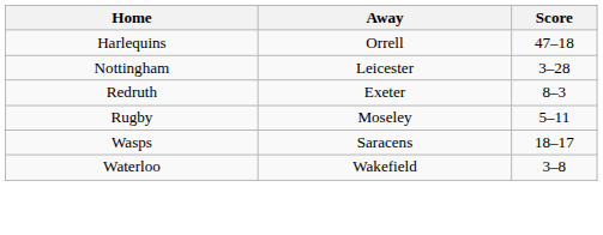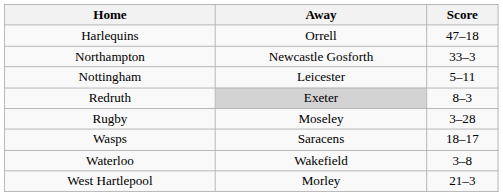 <table class="wikitable" style="text-align: center">
 <tr>
 <th width=250>Home</th>
 <th width=250>Away</th>
 <th width=80>Score</th>
 </tr>
 <tr>
 <td>Harlequins</td>
 <td>Orrell</td>
 <td>47–18</td>
 </tr>
 <tr>
+<td>Northampton</td>
+<td>Newcastle Gosforth</td>
+<td>33–3</td>
+</tr>
+<tr>
 <td>Nottingham</td>
 <td>Leicester</td>
-<td>3–28</td>
+<td>5–11</td>
 </tr>
 <tr>
 <td>Redruth</td>
-<td>Exeter</td>
+<td style="background: lightgrey;">Exeter</td>
 <td>8–3</td>
 </tr>
 <tr>
 <td>Rugby</td>
 <td>Moseley</td>
-<td>5–11</td>
+<td>3–28</td>
 </tr>
 <tr>
 <td>Wasps</td>
 <td>Saracens</td>
 <td>18–17</td>
 </tr>
 <tr>
 <td>Waterloo</td>
 <td>Wakefield</td>
 <td>3–8</td>
 </tr>
+<tr>
+<td>West Hartlepool</td>
+<td>Morley</td>
+<td>21–3</td>
+</tr>
 </table>
